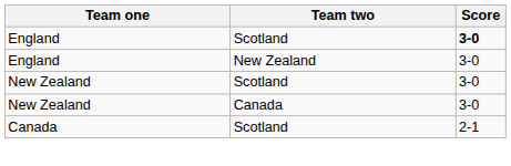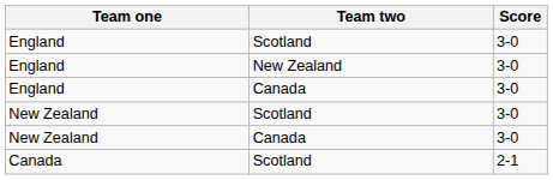 <table class="wikitable">
 <tr>
 <th width=250>Team one</th>
 <th width=250>Team two</th>
 <th width=50>Score</th>
 </tr>
 <tr>
 <td> England</td>
 <td> Scotland</td>
-<td><strong>3-0</strong></td>
+<td>3-0</td>
 </tr>
 <tr>
 <td> England</td>
 <td> New Zealand</td>
+<td>3-0</td>
+</tr>
+<tr>
+<td> England</td>
+<td> Canada</td>
 <td>3-0</td>
 </tr>
 <tr>
 <td> New Zealand</td>
 <td> Scotland</td>
 <td>3-0</td>
 </tr>
 <tr>
 <td> New Zealand</td>
 <td> Canada</td>
 <td>3-0</td>
 </tr>
 <tr>
 <td> Canada</td>
 <td> Scotland</td>
 <td>2-1</td>
 </tr>
 </table>
